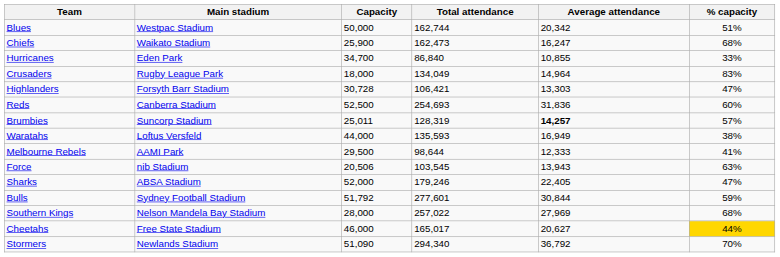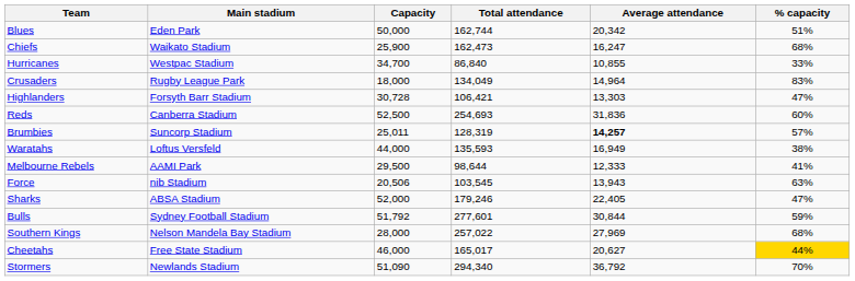 <table class="wikitable sortable" style="width:100%">
 <tr>
 <th>Team</th>
 <th>Main stadium</th>
 <th>Capacity</th>
 <th>Total attendance</th>
 <th>Average attendance</th>
 <th>% capacity</th>
 </tr>
 <tr>
 <td> <a href='#'>Blues</a></td>
-<td><a href='#'>Westpac Stadium</a></td>
+<td><a href='#'>Eden Park</a></td>
 <td>50,000</td>
 <td>162,744</td>
 <td>20,342</td>
 <td style="text-align:center">51%</td>
 </tr>
 <tr>
 <td> <a href='#'>Chiefs</a></td>
 <td><a href='#'>Waikato Stadium</a></td>
 <td>25,900</td>
 <td>162,473</td>
 <td>16,247</td>
 <td style="text-align:center">68%</td>
 </tr>
 <tr>
 <td> <a href='#'>Hurricanes</a></td>
-<td><a href='#'>Eden Park</a></td>
+<td><a href='#'>Westpac Stadium</a></td>
 <td>34,700</td>
 <td>86,840</td>
 <td>10,855</td>
 <td style="text-align:center">33%</td>
 </tr>
 <tr>
 <td> <a href='#'>Crusaders</a></td>
 <td><a href='#'>Rugby League Park</a></td>
 <td>18,000</td>
 <td>134,049</td>
 <td>14,964</td>
 <td style="text-align:center">83%</td>
 </tr>
 <tr>
 <td> <a href='#'>Highlanders</a></td>
 <td><a href='#'>Forsyth Barr Stadium</a></td>
 <td>30,728</td>
 <td>106,421</td>
 <td>13,303</td>
 <td style="text-align:center">47%</td>
 </tr>
 <tr>
 <td> <a href='#'>Reds</a></td>
 <td><a href='#'>Canberra Stadium</a></td>
 <td>52,500</td>
 <td>254,693</td>
 <td>31,836</td>
 <td style="text-align:center">60%</td>
 </tr>
 <tr>
 <td> <a href='#'>Brumbies</a></td>
 <td><a href='#'>Suncorp Stadium</a></td>
 <td>25,011</td>
 <td>128,319</td>
 <td><strong>14,257</strong></td>
 <td style="text-align:center">57%</td>
 </tr>
 <tr>
 <td> <a href='#'>Waratahs</a></td>
 <td><a href='#'>Loftus Versfeld</a></td>
 <td>44,000</td>
 <td>135,593</td>
 <td>16,949</td>
 <td style="text-align:center">38%</td>
 </tr>
 <tr>
 <td> <a href='#'>Melbourne Rebels</a></td>
 <td><a href='#'>AAMI Park</a></td>
 <td>29,500</td>
 <td>98,644</td>
 <td>12,333</td>
 <td style="text-align:center">41%</td>
 </tr>
 <tr>
 <td> <a href='#'>Force</a></td>
 <td><a href='#'>nib Stadium</a></td>
 <td>20,506</td>
 <td>103,545</td>
 <td>13,943</td>
 <td style="text-align:center">63%</td>
 </tr>
 <tr>
 <td> <a href='#'>Sharks</a></td>
 <td><a href='#'>ABSA Stadium</a></td>
 <td>52,000</td>
 <td>179,246</td>
 <td>22,405</td>
 <td style="text-align:center">47%</td>
 </tr>
 <tr>
 <td> <a href='#'>Bulls</a></td>
 <td><a href='#'>Sydney Football Stadium</a></td>
 <td>51,792</td>
 <td>277,601</td>
 <td>30,844</td>
 <td style="text-align:center">59%</td>
 </tr>
 <tr>
 <td> <a href='#'>Southern Kings</a></td>
 <td><a href='#'>Nelson Mandela Bay Stadium</a></td>
 <td>28,000</td>
 <td>257,022</td>
 <td>27,969</td>
 <td style="text-align:center">68%</td>
 </tr>
 <tr>
 <td> <a href='#'>Cheetahs</a></td>
 <td><a href='#'>Free State Stadium</a></td>
 <td>46,000</td>
 <td>165,017</td>
 <td>20,627</td>
 <td style="background: gold; text-align:center">44%</td>
 </tr>
 <tr>
 <td> <a href='#'>Stormers</a></td>
 <td><a href='#'>Newlands Stadium</a></td>
 <td>51,090</td>
 <td>294,340</td>
 <td>36,792</td>
 <td style="text-align:center">70%</td>
 </tr>
 </table>
